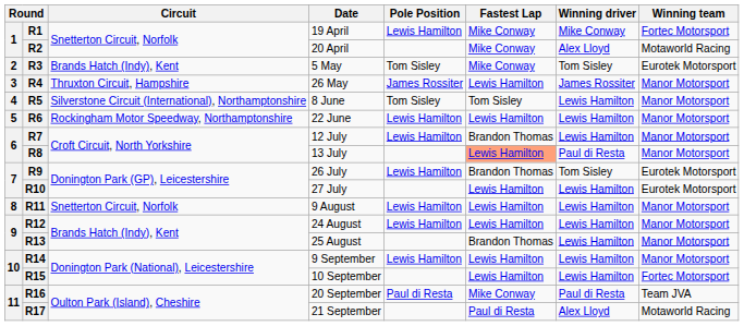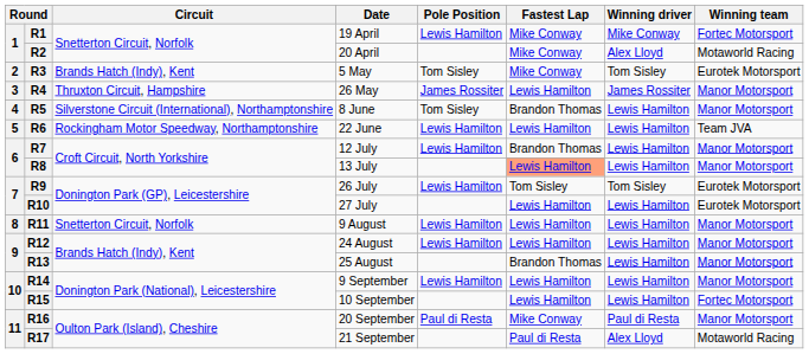 <table class="wikitable" style="font-size: 85%">
 <tr>
 <th colspan=2>Round</th>
 <th>Circuit</th>
 <th>Date</th>
 <th>Pole Position</th>
 <th>Fastest Lap</th>
 <th>Winning driver</th>
 <th>Winning team</th>
 </tr>
 <tr>
 <th rowspan=2>1</th>
 <th>R1</th>
 <td rowspan=2><a href='#'>Snetterton Circuit</a>, <a href='#'>Norfolk</a></td>
 <td>19 April</td>
 <td> <a href='#'>Lewis Hamilton</a></td>
 <td> <a href='#'>Mike Conway</a></td>
 <td> <a href='#'>Mike Conway</a></td>
 <td><a href='#'>Fortec Motorsport</a></td>
 </tr>
 <tr>
 <th>R2</th>
 <td>20 April</td>
 <td></td>
 <td> <a href='#'>Mike Conway</a></td>
 <td> <a href='#'>Alex Lloyd</a></td>
 <td>Motaworld Racing</td>
 </tr>
 <tr>
 <th>2</th>
 <th>R3</th>
 <td><a href='#'>Brands Hatch (Indy)</a>, <a href='#'>Kent</a></td>
 <td>5 May</td>
 <td> Tom Sisley</td>
 <td> <a href='#'>Mike Conway</a></td>
 <td> Tom Sisley</td>
 <td>Eurotek Motorsport</td>
 </tr>
 <tr>
 <th>3</th>
 <th>R4</th>
 <td><a href='#'>Thruxton Circuit</a>, <a href='#'>Hampshire</a></td>
 <td>26 May</td>
 <td> <a href='#'>James Rossiter</a></td>
 <td> <a href='#'>Lewis Hamilton</a></td>
 <td> <a href='#'>James Rossiter</a></td>
 <td><a href='#'>Manor Motorsport</a></td>
 </tr>
 <tr>
 <th>4</th>
 <th>R5</th>
 <td><a href='#'>Silverstone Circuit (International)</a>, <a href='#'>Northamptonshire</a></td>
 <td>8 June</td>
 <td> Tom Sisley</td>
-<td> Tom Sisley</td>
+<td> Brandon Thomas</td>
 <td> <a href='#'>Lewis Hamilton</a></td>
 <td><a href='#'>Manor Motorsport</a></td>
 </tr>
 <tr>
 <th>5</th>
 <th>R6</th>
 <td><a href='#'>Rockingham Motor Speedway</a>, <a href='#'>Northamptonshire</a></td>
 <td>22 June</td>
 <td> <a href='#'>Lewis Hamilton</a></td>
 <td> <a href='#'>Lewis Hamilton</a></td>
 <td> <a href='#'>Lewis Hamilton</a></td>
-<td><a href='#'>Manor Motorsport</a></td>
+<td>Team JVA</td>
 </tr>
 <tr>
 <th rowspan=2>6</th>
 <th>R7</th>
 <td rowspan=2><a href='#'>Croft Circuit</a>, <a href='#'>North Yorkshire</a></td>
 <td>12 July</td>
 <td> <a href='#'>Lewis Hamilton</a></td>
 <td> Brandon Thomas</td>
 <td> <a href='#'>Lewis Hamilton</a></td>
 <td><a href='#'>Manor Motorsport</a></td>
 </tr>
 <tr>
 <th>R8</th>
 <td>13 July</td>
 <td></td>
 <td style="background: lightsalmon;"> <a href='#'>Lewis Hamilton</a></td>
-<td> <a href='#'>Paul di Resta</a></td>
+<td> <a href='#'>Lewis Hamilton</a></td>
 <td><a href='#'>Manor Motorsport</a></td>
 </tr>
 <tr>
 <th rowspan=2>7</th>
 <th>R9</th>
 <td rowspan=2><a href='#'>Donington Park (GP)</a>, <a href='#'>Leicestershire</a></td>
 <td>26 July</td>
 <td> <a href='#'>Lewis Hamilton</a></td>
-<td> Brandon Thomas</td>
+<td> Tom Sisley</td>
 <td> Tom Sisley</td>
 <td>Eurotek Motorsport</td>
 </tr>
 <tr>
 <th>R10</th>
 <td>27 July</td>
 <td></td>
 <td> <a href='#'>Lewis Hamilton</a></td>
 <td> <a href='#'>Lewis Hamilton</a></td>
 <td>Eurotek Motorsport</td>
 </tr>
 <tr>
 <th>8</th>
 <th>R11</th>
 <td><a href='#'>Snetterton Circuit</a>, <a href='#'>Norfolk</a></td>
 <td>9 August</td>
 <td> <a href='#'>Lewis Hamilton</a></td>
 <td> <a href='#'>Lewis Hamilton</a></td>
 <td> <a href='#'>Lewis Hamilton</a></td>
 <td><a href='#'>Manor Motorsport</a></td>
 </tr>
 <tr>
 <th rowspan=2>9</th>
 <th>R12</th>
 <td rowspan=2><a href='#'>Brands Hatch (Indy)</a>, <a href='#'>Kent</a></td>
 <td>24 August</td>
 <td> <a href='#'>Lewis Hamilton</a></td>
 <td> <a href='#'>Lewis Hamilton</a></td>
 <td> <a href='#'>Lewis Hamilton</a></td>
 <td><a href='#'>Manor Motorsport</a></td>
 </tr>
 <tr>
 <th>R13</th>
 <td>25 August</td>
 <td></td>
 <td> Brandon Thomas</td>
 <td> <a href='#'>Lewis Hamilton</a></td>
 <td><a href='#'>Manor Motorsport</a></td>
 </tr>
 <tr>
 <th rowspan=2>10</th>
 <th>R14</th>
 <td rowspan=2><a href='#'>Donington Park (National)</a>, <a href='#'>Leicestershire</a></td>
 <td>9 September</td>
 <td> <a href='#'>Lewis Hamilton</a></td>
 <td> <a href='#'>Lewis Hamilton</a></td>
 <td> <a href='#'>Lewis Hamilton</a></td>
 <td><a href='#'>Manor Motorsport</a></td>
 </tr>
 <tr>
 <th>R15</th>
 <td>10 September</td>
 <td></td>
 <td> <a href='#'>Lewis Hamilton</a></td>
 <td> <a href='#'>Lewis Hamilton</a></td>
 <td><a href='#'>Fortec Motorsport</a></td>
 </tr>
 <tr>
 <th rowspan=2>11</th>
 <th>R16</th>
 <td rowspan=2><a href='#'>Oulton Park (Island)</a>, <a href='#'>Cheshire</a></td>
 <td>20 September</td>
 <td> <a href='#'>Paul di Resta</a></td>
 <td> <a href='#'>Mike Conway</a></td>
 <td> <a href='#'>Paul di Resta</a></td>
-<td>Team JVA</td>
+<td><a href='#'>Manor Motorsport</a></td>
 </tr>
 <tr>
 <th>R17</th>
 <td>21 September</td>
 <td></td>
 <td> <a href='#'>Paul di Resta</a></td>
 <td> <a href='#'>Alex Lloyd</a></td>
 <td>Motaworld Racing</td>
 </tr>
 </table>
